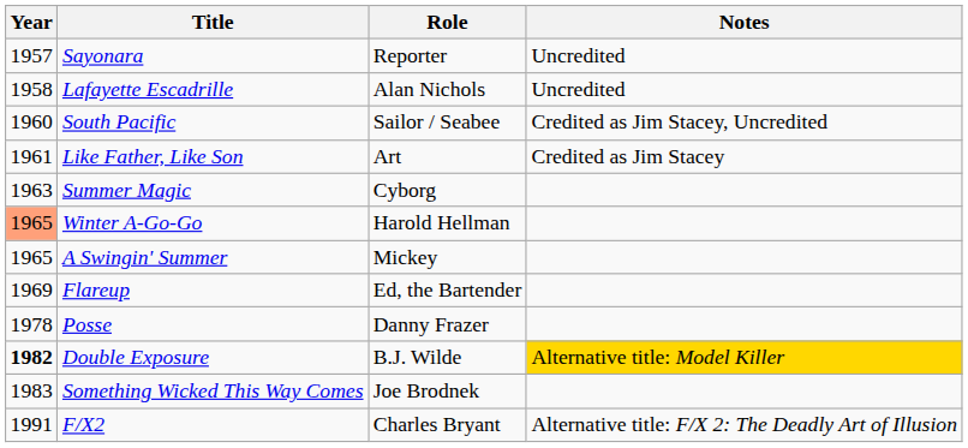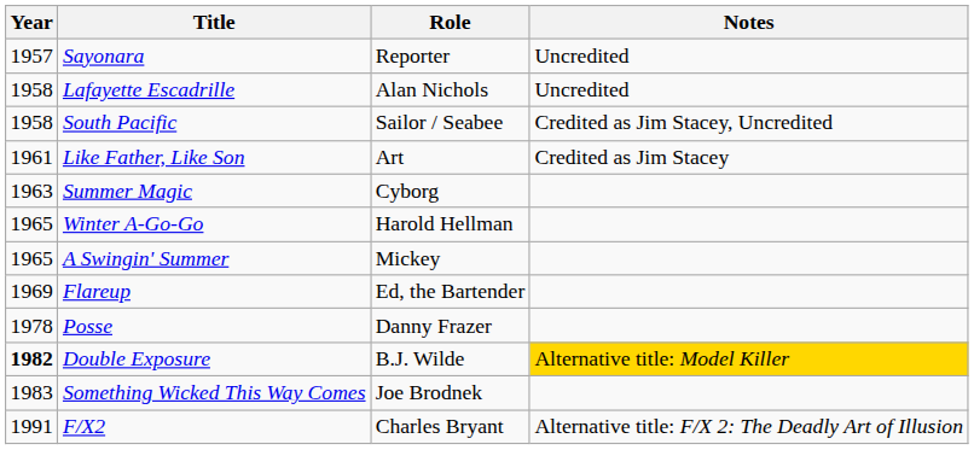 <table class="wikitable sortable">
 <tr Film>
 <th>Year</th>
 <th>Title</th>
 <th>Role</th>
 <th class="unsortable">Notes</th>
 </tr>
 <tr>
 <td>1957</td>
 <td><em><a href='#'>Sayonara</a></em></td>
 <td>Reporter</td>
 <td>Uncredited</td>
 </tr>
 <tr>
 <td>1958</td>
 <td><em><a href='#'>Lafayette Escadrille</a></em></td>
 <td>Alan Nichols</td>
 <td>Uncredited</td>
 </tr>
 <tr>
-<td>1960</td>
+<td>1958</td>
 <td><em><a href='#'>South Pacific</a></em></td>
 <td>Sailor / Seabee</td>
 <td>Credited as Jim Stacey, Uncredited</td>
 </tr>
 <tr>
 <td>1961</td>
 <td><em><a href='#'>Like Father, Like Son</a></em></td>
 <td>Art</td>
 <td>Credited as Jim Stacey</td>
 </tr>
 <tr>
 <td>1963</td>
 <td><em><a href='#'>Summer Magic</a></em></td>
 <td>Cyborg</td>
 <td></td>
 </tr>
 <tr>
-<td style="background: lightsalmon;">1965</td>
+<td>1965</td>
 <td><em><a href='#'>Winter A-Go-Go</a></em></td>
 <td>Harold Hellman</td>
 <td></td>
 </tr>
 <tr>
 <td>1965</td>
 <td><em><a href='#'>A Swingin' Summer</a></em></td>
 <td>Mickey</td>
 <td></td>
 </tr>
 <tr>
 <td>1969</td>
 <td><em><a href='#'>Flareup</a></em></td>
 <td>Ed, the Bartender</td>
 <td></td>
 </tr>
 <tr>
 <td>1978</td>
 <td><em><a href='#'>Posse</a></em></td>
 <td>Danny Frazer</td>
 <td></td>
 </tr>
 <tr>
 <td><strong>1982</strong></td>
 <td><em><a href='#'>Double Exposure</a></em></td>
 <td>B.J. Wilde</td>
 <td style="background: gold;">Alternative title: <em>Model Killer</em></td>
 </tr>
 <tr>
 <td>1983</td>
 <td><em><a href='#'>Something Wicked This Way Comes</a></em></td>
 <td>Joe Brodnek</td>
 <td></td>
 </tr>
 <tr>
 <td>1991</td>
 <td><em><a href='#'>F/X2</a></em></td>
 <td>Charles Bryant</td>
 <td>Alternative title: <em>F/X 2: The Deadly Art of Illusion</em></td>
 </tr>
 </table>
